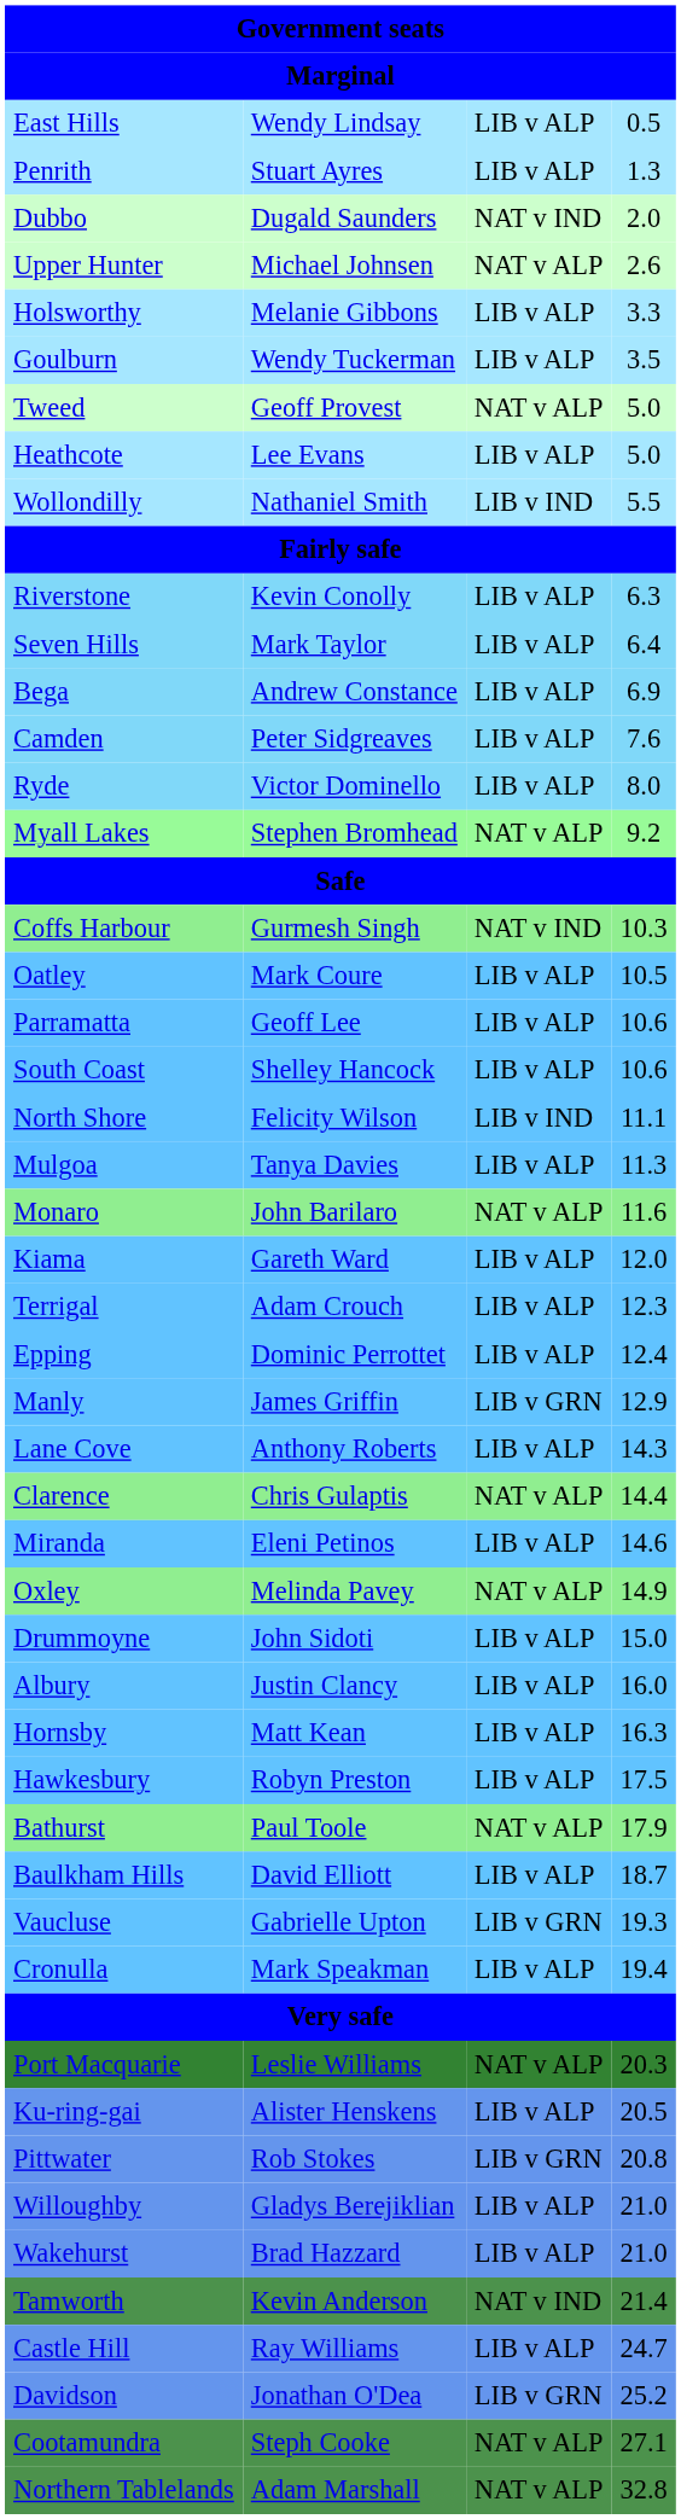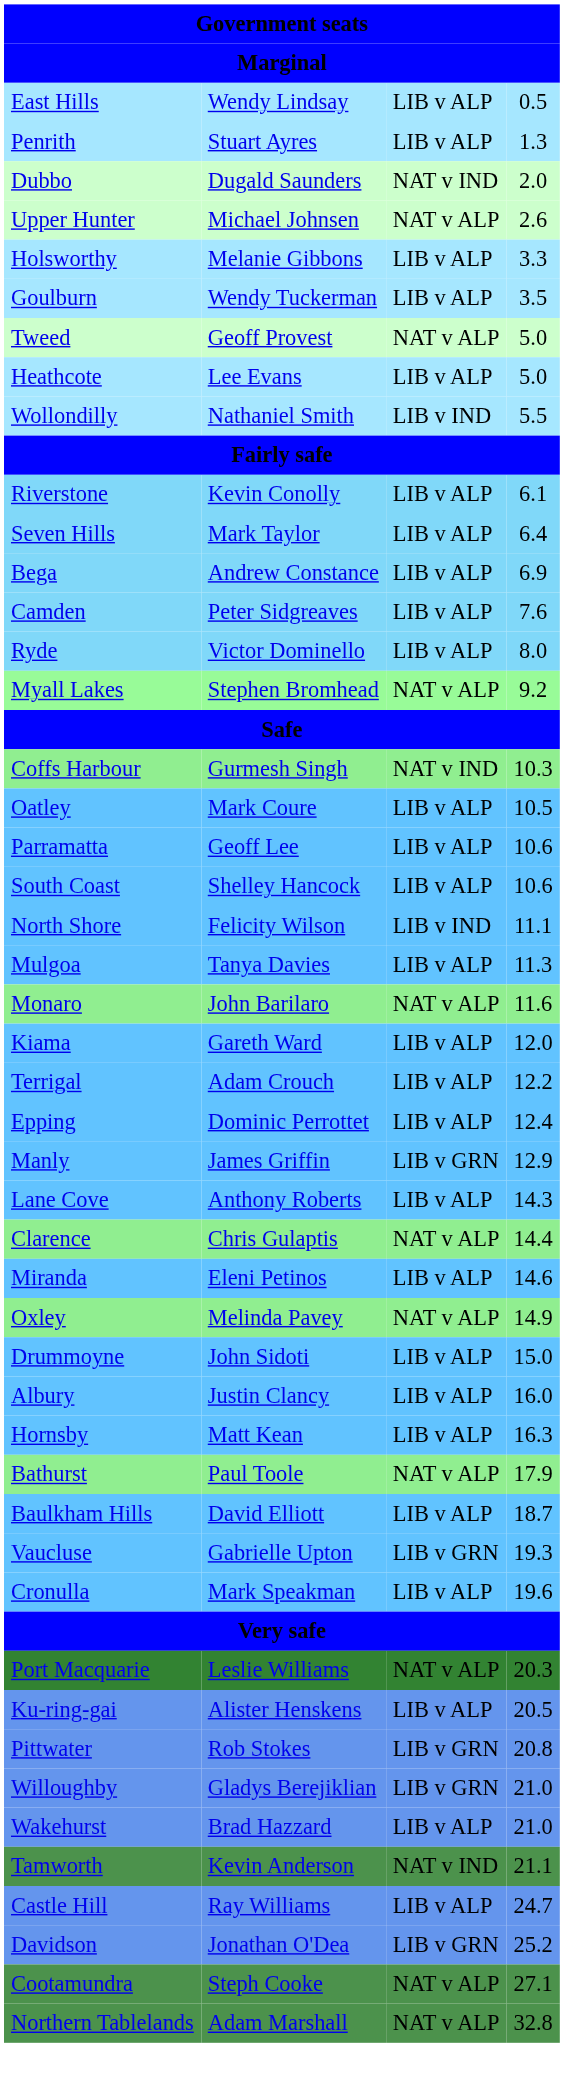 <table class="toccolours" cellpadding="5" cellspacing="0" style="float:left; margin-right:.5em; margin-top:.4em; font-size:90 ppt">
 <tr>
 <td colspan="4"  style="text-align:center; background:blue;"><span><strong>Government seats</strong></span></td>
 </tr>
 <tr>
 <td colspan="4"  style="text-align:center; background:blue;"><span><strong>Marginal</strong></span></td>
 </tr>
 <tr>
 <td style="text-align:left; background:#a6e7ff;"><a href='#'>East Hills</a></td>
 <td style="text-align:left; background:#a6e7ff;"><a href='#'>Wendy Lindsay</a></td>
 <td style="text-align:left; background:#a6e7ff;">LIB v ALP</td>
 <td style="text-align:center; background:#a6e7ff;">0.5</td>
 </tr>
 <tr>
 <td style="text-align:left; background:#a6e7ff;"><a href='#'>Penrith</a></td>
 <td style="text-align:left; background:#a6e7ff;"><a href='#'>Stuart Ayres</a></td>
 <td style="text-align:left; background:#a6e7ff;">LIB v ALP</td>
 <td style="text-align:center; background:#a6e7ff;">1.3</td>
 </tr>
 <tr>
 <td style="text-align:left; background:#ccffcc;"><a href='#'>Dubbo</a></td>
 <td style="text-align:left; background:#ccffcc;"><a href='#'>Dugald Saunders</a></td>
 <td style="text-align:left; background:#ccffcc;">NAT v IND</td>
 <td style="text-align:center; background:#ccffcc;">2.0</td>
 </tr>
 <tr>
 <td style="text-align:left; background:#ccffcc;"><a href='#'>Upper Hunter</a></td>
 <td style="text-align:left; background:#ccffcc;"><a href='#'>Michael Johnsen</a></td>
 <td style="text-align:left; background:#ccffcc;">NAT v ALP</td>
 <td style="text-align:center; background:#ccffcc;">2.6</td>
 </tr>
 <tr>
 <td style="text-align:left; background:#a6e7ff;"><a href='#'>Holsworthy</a></td>
 <td style="text-align:left; background:#a6e7ff;"><a href='#'>Melanie Gibbons</a></td>
 <td style="text-align:left; background:#a6e7ff;">LIB v ALP</td>
 <td style="text-align:center; background:#a6e7ff;">3.3</td>
 </tr>
 <tr>
 <td style="text-align:left; background:#a6e7ff;"><a href='#'>Goulburn</a></td>
 <td style="text-align:left; background:#a6e7ff;"><a href='#'>Wendy Tuckerman</a></td>
 <td style="text-align:left; background:#a6e7ff;">LIB v ALP</td>
 <td style="text-align:center; background:#a6e7ff;">3.5</td>
 </tr>
 <tr>
 <td style="text-align:left; background:#ccffcc;"><a href='#'>Tweed</a></td>
 <td style="text-align:left; background:#ccffcc;"><a href='#'>Geoff Provest</a></td>
 <td style="text-align:left; background:#ccffcc;">NAT v ALP</td>
 <td style="text-align:center; background:#ccffcc;">5.0</td>
 </tr>
 <tr>
 <td style="text-align:left; background:#a6e7ff;"><a href='#'>Heathcote</a></td>
 <td style="text-align:left; background:#a6e7ff;"><a href='#'>Lee Evans</a></td>
 <td style="text-align:left; background:#a6e7ff;">LIB v ALP</td>
 <td style="text-align:center; background:#a6e7ff;">5.0</td>
 </tr>
 <tr>
 <td style="text-align:left; background:#a6e7ff;"><a href='#'>Wollondilly</a></td>
 <td style="text-align:left; background:#a6e7ff;"><a href='#'>Nathaniel Smith</a></td>
 <td style="text-align:left; background:#a6e7ff;">LIB v IND</td>
 <td style="text-align:center; background:#a6e7ff;">5.5</td>
 </tr>
 <tr>
 <td colspan="4"  style="text-align:center; background:blue;"><span><strong>Fairly safe</strong></span></td>
 </tr>
 <tr>
 <td style="text-align:left; background:#80d8f9;"><a href='#'>Riverstone</a></td>
 <td style="text-align:left; background:#80d8f9;"><a href='#'>Kevin Conolly</a></td>
 <td style="text-align:left; background:#80d8f9;">LIB v ALP</td>
-<td style="text-align:center; background:#80d8f9;">6.3</td>
+<td style="text-align:center; background:#80d8f9;">6.1</td>
 </tr>
 <tr>
 <td style="text-align:left; background:#80d8f9;"><a href='#'>Seven Hills</a></td>
 <td style="text-align:left; background:#80d8f9;"><a href='#'>Mark Taylor</a></td>
 <td style="text-align:left; background:#80d8f9;">LIB v ALP</td>
 <td style="text-align:center; background:#80d8f9;">6.4</td>
 </tr>
 <tr>
 <td style="text-align:left; background:#80d8f9;"><a href='#'>Bega</a></td>
 <td style="text-align:left; background:#80d8f9;"><a href='#'>Andrew Constance</a></td>
 <td style="text-align:left; background:#80d8f9;">LIB v ALP</td>
 <td style="text-align:center; background:#80d8f9;">6.9</td>
 </tr>
 <tr>
 <td style="text-align:left; background:#80d8f9;"><a href='#'>Camden</a></td>
 <td style="text-align:left; background:#80d8f9;"><a href='#'>Peter Sidgreaves</a></td>
 <td style="text-align:left; background:#80d8f9;">LIB v ALP</td>
 <td style="text-align:center; background:#80d8f9;">7.6</td>
 </tr>
 <tr>
 <td style="text-align:left; background:#80d8f9;"><a href='#'>Ryde</a></td>
 <td style="text-align:left; background:#80d8f9;"><a href='#'>Victor Dominello</a></td>
 <td style="text-align:left; background:#80d8f9;">LIB v ALP</td>
 <td style="text-align:center; background:#80d8f9;">8.0</td>
 </tr>
 <tr>
 <td style="text-align:left; background:#98fb98;"><a href='#'>Myall Lakes</a></td>
 <td style="text-align:left; background:#98fb98;"><a href='#'>Stephen Bromhead</a></td>
 <td style="text-align:left; background:#98fb98;">NAT v ALP</td>
 <td style="text-align:center; background:#98fb98;">9.2</td>
 </tr>
 <tr>
 <td colspan="4"  style="text-align:center; background:blue;"><span><strong>Safe</strong></span></td>
 </tr>
 <tr>
 <td style="text-align:left; background:#90ee90;"><a href='#'>Coffs Harbour</a></td>
 <td style="text-align:left; background:#90ee90;"><a href='#'>Gurmesh Singh</a></td>
 <td style="text-align:left; background:#90ee90;">NAT v IND</td>
 <td style="text-align:center; background:#90ee90;">10.3</td>
 </tr>
 <tr>
 <td style="text-align:left; background:#61c3ff;"><a href='#'>Oatley</a></td>
 <td style="text-align:left; background:#61c3ff;"><a href='#'>Mark Coure</a></td>
 <td style="text-align:left; background:#61c3ff;">LIB v ALP</td>
 <td style="text-align:center; background:#61c3ff;">10.5</td>
 </tr>
 <tr>
 <td style="text-align:left; background:#61c3ff;"><a href='#'>Parramatta</a></td>
 <td style="text-align:left; background:#61c3ff;"><a href='#'>Geoff Lee</a></td>
 <td style="text-align:left; background:#61c3ff;">LIB v ALP</td>
 <td style="text-align:center; background:#61c3ff;">10.6</td>
 </tr>
 <tr>
 <td style="text-align:left; background:#61c3ff;"><a href='#'>South Coast</a></td>
 <td style="text-align:left; background:#61c3ff;"><a href='#'>Shelley Hancock</a></td>
 <td style="text-align:left; background:#61c3ff;">LIB v ALP</td>
 <td style="text-align:center; background:#61c3ff;">10.6</td>
 </tr>
 <tr>
 <td style="text-align:left; background:#61c3ff;"><a href='#'>North Shore</a></td>
 <td style="text-align:left; background:#61c3ff;"><a href='#'>Felicity Wilson</a></td>
 <td style="text-align:left; background:#61c3ff;">LIB v IND</td>
 <td style="text-align:center; background:#61c3ff;">11.1</td>
 </tr>
 <tr>
 <td style="text-align:left; background:#61c3ff;"><a href='#'>Mulgoa</a></td>
 <td style="text-align:left; background:#61c3ff;"><a href='#'>Tanya Davies</a></td>
 <td style="text-align:left; background:#61c3ff;">LIB v ALP</td>
 <td style="text-align:center; background:#61c3ff;">11.3</td>
 </tr>
 <tr>
 <td style="text-align:left; background:#90ee90;"><a href='#'>Monaro</a></td>
 <td style="text-align:left; background:#90ee90;"><a href='#'>John Barilaro</a></td>
 <td style="text-align:left; background:#90ee90;">NAT v ALP</td>
 <td style="text-align:center; background:#90ee90;">11.6</td>
 </tr>
 <tr>
 <td style="text-align:left; background:#61c3ff;"><a href='#'>Kiama</a></td>
 <td style="text-align:left; background:#61c3ff;"><a href='#'>Gareth Ward</a></td>
 <td style="text-align:left; background:#61c3ff;">LIB v ALP</td>
 <td style="text-align:center; background:#61c3ff;">12.0</td>
 </tr>
 <tr>
 <td style="text-align:left; background:#61c3ff;"><a href='#'>Terrigal</a></td>
 <td style="text-align:left; background:#61c3ff;"><a href='#'>Adam Crouch</a></td>
 <td style="text-align:left; background:#61c3ff;">LIB v ALP</td>
-<td style="text-align:center; background:#61c3ff;">12.3</td>
+<td style="text-align:center; background:#61c3ff;">12.2</td>
 </tr>
 <tr>
 <td style="text-align:left; background:#61c3ff;"><a href='#'>Epping</a></td>
 <td style="text-align:left; background:#61c3ff;"><a href='#'>Dominic Perrottet</a></td>
 <td style="text-align:left; background:#61c3ff;">LIB v ALP</td>
 <td style="text-align:center; background:#61c3ff;">12.4</td>
 </tr>
 <tr>
 <td style="text-align:left; background:#61c3ff;"><a href='#'>Manly</a></td>
 <td style="text-align:left; background:#61c3ff;"><a href='#'>James Griffin</a></td>
 <td style="text-align:left; background:#61c3ff;">LIB v GRN</td>
 <td style="text-align:center; background:#61c3ff;">12.9</td>
 </tr>
 <tr>
 <td style="text-align:left; background:#61c3ff;"><a href='#'>Lane Cove</a></td>
 <td style="text-align:left; background:#61c3ff;"><a href='#'>Anthony Roberts</a></td>
 <td style="text-align:left; background:#61c3ff;">LIB v ALP</td>
 <td style="text-align:center; background:#61c3ff;">14.3</td>
 </tr>
 <tr>
 <td style="text-align:left; background:#90ee90;"><a href='#'>Clarence</a></td>
 <td style="text-align:left; background:#90ee90;"><a href='#'>Chris Gulaptis</a></td>
 <td style="text-align:left; background:#90ee90;">NAT v ALP</td>
 <td style="text-align:center; background:#90ee90;">14.4</td>
 </tr>
 <tr>
 <td style="text-align:left; background:#61c3ff;"><a href='#'>Miranda</a></td>
 <td style="text-align:left; background:#61c3ff;"><a href='#'>Eleni Petinos</a></td>
 <td style="text-align:left; background:#61c3ff;">LIB v ALP</td>
 <td style="text-align:center; background:#61c3ff;">14.6</td>
 </tr>
 <tr>
 <td style="text-align:left; background:#90ee90;"><a href='#'>Oxley</a></td>
 <td style="text-align:left; background:#90ee90;"><a href='#'>Melinda Pavey</a></td>
 <td style="text-align:left; background:#90ee90;">NAT v ALP</td>
 <td style="text-align:center; background:#90ee90;">14.9</td>
 </tr>
 <tr>
 <td style="text-align:left; background:#61c3ff;"><a href='#'>Drummoyne</a></td>
 <td style="text-align:left; background:#61c3ff;"><a href='#'>John Sidoti</a></td>
 <td style="text-align:left; background:#61c3ff;">LIB v ALP</td>
 <td style="text-align:center; background:#61c3ff;">15.0</td>
 </tr>
 <tr>
 <td style="text-align:left; background:#61c3ff;"><a href='#'>Albury</a></td>
 <td style="text-align:left; background:#61c3ff;"><a href='#'>Justin Clancy</a></td>
 <td style="text-align:left; background:#61c3ff;">LIB v ALP</td>
 <td style="text-align:center; background:#61c3ff;">16.0</td>
 </tr>
 <tr>
 <td style="text-align:left; background:#61c3ff;"><a href='#'>Hornsby</a></td>
 <td style="text-align:left; background:#61c3ff;"><a href='#'>Matt Kean</a></td>
 <td style="text-align:left; background:#61c3ff;">LIB v ALP</td>
 <td style="text-align:center; background:#61c3ff;">16.3</td>
 </tr>
 <tr>
-<td style="text-align:left; background:#61c3ff;"><a href='#'>Hawkesbury</a></td>
-<td style="text-align:left; background:#61c3ff;"><a href='#'>Robyn Preston</a></td>
-<td style="text-align:left; background:#61c3ff;">LIB v ALP</td>
-<td style="text-align:center; background:#61c3ff;">17.5</td>
-</tr>
-<tr>
 <td style="text-align:left; background:#90ee90;"><a href='#'>Bathurst</a></td>
 <td style="text-align:left; background:#90ee90;"><a href='#'>Paul Toole</a></td>
 <td style="text-align:left; background:#90ee90;">NAT v ALP</td>
 <td style="text-align:center; background:#90ee90;">17.9</td>
 </tr>
 <tr>
 <td style="text-align:left; background:#61c3ff;"><a href='#'>Baulkham Hills</a></td>
 <td style="text-align:left; background:#61c3ff;"><a href='#'>David Elliott</a></td>
 <td style="text-align:left; background:#61c3ff;">LIB v ALP</td>
 <td style="text-align:center; background:#61c3ff;">18.7</td>
 </tr>
 <tr>
 <td style="text-align:left; background:#61c3ff;"><a href='#'>Vaucluse</a></td>
 <td style="text-align:left; background:#61c3ff;"><a href='#'>Gabrielle Upton</a></td>
 <td style="text-align:left; background:#61c3ff;">LIB v GRN</td>
 <td style="text-align:center; background:#61c3ff;">19.3</td>
 </tr>
 <tr>
 <td style="text-align:left; background:#61c3ff;"><a href='#'>Cronulla</a></td>
 <td style="text-align:left; background:#61c3ff;"><a href='#'>Mark Speakman</a></td>
 <td style="text-align:left; background:#61c3ff;">LIB v ALP</td>
-<td style="text-align:center; background:#61c3ff;">19.4</td>
+<td style="text-align:center; background:#61c3ff;">19.6</td>
 </tr>
 <tr>
 <td colspan="4"  style="text-align:center; background:blue;"><span><strong>Very safe</strong></span></td>
 </tr>
 <tr>
 <td style="text-align:left; background:#328332;"><a href='#'>Port Macquarie</a></td>
 <td style="text-align:left; background:#328332;"><a href='#'>Leslie Williams</a></td>
 <td style="text-align:left; background:#328332;">NAT v ALP</td>
 <td style="text-align:center; background:#328332;">20.3</td>
 </tr>
 <tr>
 <td style="text-align:left; background:#6495ed;"><a href='#'>Ku-ring-gai</a></td>
 <td style="text-align:left; background:#6495ed;"><a href='#'>Alister Henskens</a></td>
 <td style="text-align:left; background:#6495ed;">LIB v ALP</td>
 <td style="text-align:center; background:#6495ed;">20.5</td>
 </tr>
 <tr>
 <td style="text-align:left; background:#6495ed;"><a href='#'>Pittwater</a></td>
 <td style="text-align:left; background:#6495ed;"><a href='#'>Rob Stokes</a></td>
 <td style="text-align:left; background:#6495ed;">LIB v GRN</td>
 <td style="text-align:center; background:#6495ed;">20.8</td>
 </tr>
 <tr>
 <td style="text-align:left; background:#6495ed;"><a href='#'>Willoughby</a></td>
 <td style="text-align:left; background:#6495ed;"><a href='#'>Gladys Berejiklian</a></td>
-<td style="text-align:left; background:#6495ed;">LIB v ALP</td>
+<td style="text-align:left; background:#6495ed;">LIB v GRN</td>
 <td style="text-align:center; background:#6495ed;">21.0</td>
 </tr>
 <tr>
 <td style="text-align:left; background:#6495ed;"><a href='#'>Wakehurst</a></td>
 <td style="text-align:left; background:#6495ed;"><a href='#'>Brad Hazzard</a></td>
 <td style="text-align:left; background:#6495ed;">LIB v ALP</td>
 <td style="text-align:center; background:#6495ed;">21.0</td>
 </tr>
 <tr>
 <td style="text-align:left; background:#4c924c;"><a href='#'>Tamworth</a></td>
 <td style="text-align:left; background:#4c924c;"><a href='#'>Kevin Anderson</a></td>
 <td style="text-align:left; background:#4c924c;">NAT v IND</td>
-<td style="text-align:center; background:#4c924c;">21.4</td>
+<td style="text-align:center; background:#4c924c;">21.1</td>
 </tr>
 <tr>
 <td style="text-align:left; background:#6495ed;"><a href='#'>Castle Hill</a></td>
 <td style="text-align:left; background:#6495ed;"><a href='#'>Ray Williams</a></td>
 <td style="text-align:left; background:#6495ed;">LIB v ALP</td>
 <td style="text-align:center; background:#6495ed;">24.7</td>
 </tr>
 <tr>
 <td style="text-align:left; background:#6495ed;"><a href='#'>Davidson</a></td>
 <td style="text-align:left; background:#6495ed;"><a href='#'>Jonathan O'Dea</a></td>
 <td style="text-align:left; background:#6495ed;">LIB v GRN</td>
 <td style="text-align:center; background:#6495ed;">25.2</td>
 </tr>
 <tr>
 <td style="text-align:left; background:#4c924c;"><a href='#'>Cootamundra</a></td>
 <td style="text-align:left; background:#4c924c;"><a href='#'>Steph Cooke</a></td>
 <td style="text-align:left; background:#4c924c;">NAT v ALP</td>
 <td style="text-align:center; background:#4c924c;">27.1</td>
 </tr>
 <tr>
 <td style="text-align:left; background:#4c924c;"><a href='#'>Northern Tablelands</a></td>
 <td style="text-align:left; background:#4c924c;"><a href='#'>Adam Marshall</a></td>
 <td style="text-align:left; background:#4c924c;">NAT v ALP</td>
 <td style="text-align:center; background:#4c924c;">32.8</td>
 </tr>
 <tr>
 </tr>
 </table>
